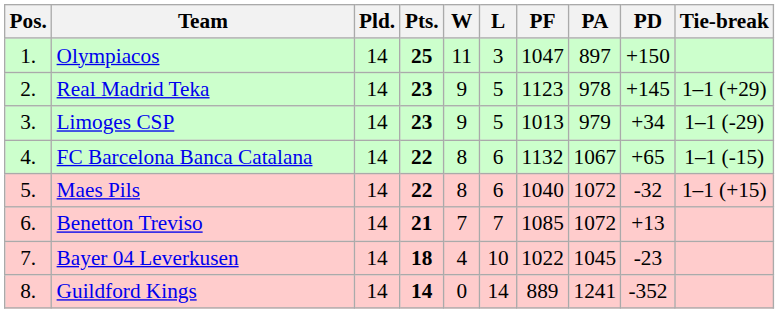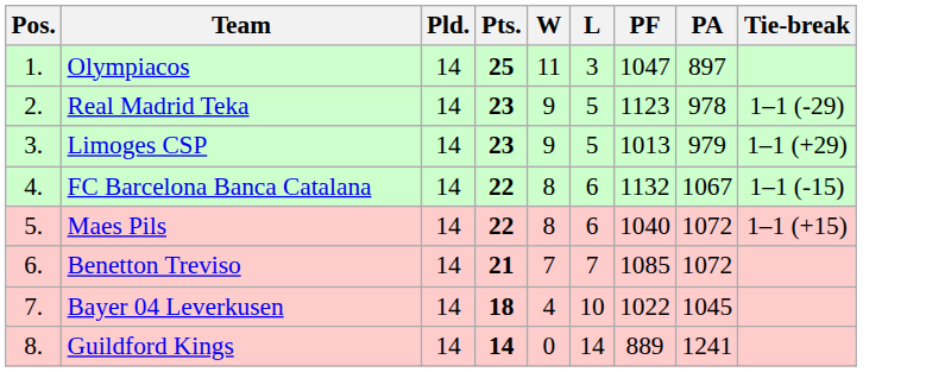 <table class="wikitable" style="text-align:center">
 <tr>
 <th width=15>Pos.</th>
 <th width=220>Team</th>
 <th width=20>Pld.</th>
 <th width=20>Pts.</th>
 <th width=20>W</th>
 <th width=20>L</th>
 <th width=20>PF</th>
 <th width=20>PA</th>
-<th width=20>PD</th>
 <th>Tie-break</th>
 </tr>
 <tr style="background: #ccffcc;">
 <td>1.</td>
 <td align=left> <a href='#'>Olympiacos</a></td>
 <td>14</td>
 <td><strong>25</strong></td>
 <td>11</td>
 <td>3</td>
 <td>1047</td>
 <td>897</td>
-<td>+150</td>
 <td></td>
 </tr>
 <tr style="background: #ccffcc;">
 <td>2.</td>
 <td align=left> <a href='#'>Real Madrid Teka</a></td>
 <td>14</td>
 <td><strong>23</strong></td>
 <td>9</td>
 <td>5</td>
 <td>1123</td>
 <td>978</td>
-<td>+145</td>
-<td>1–1 (+29)</td>
+<td>1–1 (-29)</td>
 </tr>
 <tr style="background: #ccffcc;">
 <td>3.</td>
 <td align=left> <a href='#'>Limoges CSP</a></td>
 <td>14</td>
 <td><strong>23</strong></td>
 <td>9</td>
 <td>5</td>
 <td>1013</td>
 <td>979</td>
-<td>+34</td>
-<td>1–1 (-29)</td>
+<td>1–1 (+29)</td>
 </tr>
 <tr style="background: #ccffcc;">
 <td>4.</td>
 <td align=left> <a href='#'>FC Barcelona Banca Catalana</a></td>
 <td>14</td>
 <td><strong>22</strong></td>
 <td>8</td>
 <td>6</td>
 <td>1132</td>
 <td>1067</td>
-<td>+65</td>
 <td>1–1 (-15)</td>
 </tr>
 <tr style="background: #ffcccc;">
 <td>5.</td>
 <td align=left> <a href='#'>Maes Pils</a></td>
 <td>14</td>
 <td><strong>22</strong></td>
 <td>8</td>
 <td>6</td>
 <td>1040</td>
 <td>1072</td>
-<td>-32</td>
 <td>1–1 (+15)</td>
 </tr>
 <tr style="background: #ffcccc;">
 <td>6.</td>
 <td align=left> <a href='#'>Benetton Treviso</a></td>
 <td>14</td>
 <td><strong>21</strong></td>
 <td>7</td>
 <td>7</td>
 <td>1085</td>
 <td>1072</td>
-<td>+13</td>
 <td></td>
 </tr>
 <tr style="background: #ffcccc;">
 <td>7.</td>
 <td align=left> <a href='#'>Bayer 04 Leverkusen</a></td>
 <td>14</td>
 <td><strong>18</strong></td>
 <td>4</td>
 <td>10</td>
 <td>1022</td>
 <td>1045</td>
-<td>-23</td>
 <td></td>
 </tr>
 <tr style="background: #ffcccc;">
 <td>8.</td>
 <td align=left> <a href='#'>Guildford Kings</a></td>
 <td>14</td>
 <td><strong>14</strong></td>
 <td>0</td>
 <td>14</td>
 <td>889</td>
 <td>1241</td>
-<td>-352</td>
 <td></td>
 </tr>
 </table>
